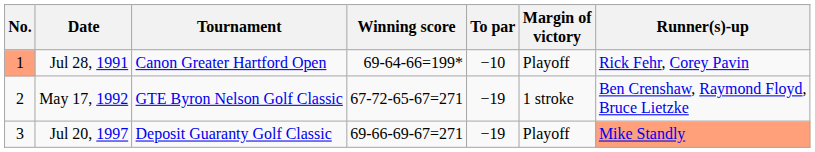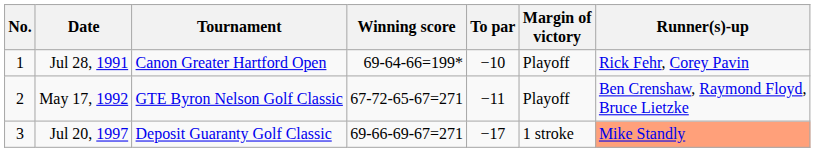 <table class="wikitable" style="font-size:95%;">
 <tr>
 <th>No.</th>
 <th>Date</th>
 <th>Tournament</th>
 <th>Winning score</th>
 <th>To par</th>
 <th>Margin of<br>victory</th>
 <th>Runner(s)-up</th>
 </tr>
 <tr>
-<td align=center style="background: lightsalmon;">1</td>
+<td align=center>1</td>
 <td align=right>Jul 28, <a href='#'>1991</a></td>
 <td><a href='#'>Canon Greater Hartford Open</a></td>
 <td align=right>69-64-66=199*</td>
 <td align=center>−10</td>
 <td>Playoff</td>
 <td> <a href='#'>Rick Fehr</a>,  <a href='#'>Corey Pavin</a></td>
 </tr>
 <tr>
 <td align=center>2</td>
 <td align=right>May 17, <a href='#'>1992</a></td>
 <td><a href='#'>GTE Byron Nelson Golf Classic</a></td>
 <td align=right>67-72-65-67=271</td>
-<td align=center>−19</td>
-<td>1 stroke</td>
+<td align=center>−11</td>
+<td>Playoff</td>
 <td> <a href='#'>Ben Crenshaw</a>,  <a href='#'>Raymond Floyd</a>,<br> <a href='#'>Bruce Lietzke</a></td>
 </tr>
 <tr>
 <td align=center>3</td>
 <td align=right>Jul 20, <a href='#'>1997</a></td>
 <td><a href='#'>Deposit Guaranty Golf Classic</a></td>
 <td align=right>69-66-69-67=271</td>
-<td align=center>−19</td>
-<td>Playoff</td>
+<td align=center>−17</td>
+<td>1 stroke</td>
 <td style="background: lightsalmon;"> <a href='#'>Mike Standly</a></td>
 </tr>
 </table>
